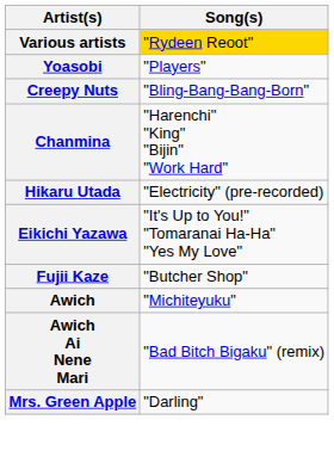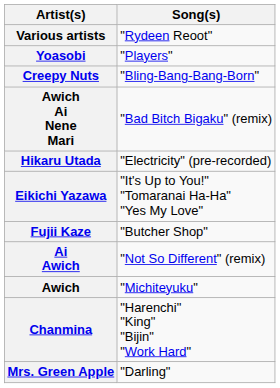 <table class="wikitable plainrowheaders">
 <tr>
 <th scope="col">Artist(s)</th>
 <th scope="col">Song(s)</th>
 </tr>
 <tr>
 <th scope="row">Various artists</th>
-<td style="background: gold;">"<a href='#'>Rydeen</a> Reoot"</td>
+<td>"<a href='#'>Rydeen</a> Reoot"</td>
 </tr>
 <tr>
 <th scope="row"><a href='#'>Yoasobi</a></th>
 <td>"<a href='#'>Players</a>"</td>
 </tr>
 <tr>
 <th scope="row"><a href='#'>Creepy Nuts</a></th>
 <td>"<a href='#'>Bling-Bang-Bang-Born</a>"</td>
 </tr>
 <tr>
-<th scope="row"><a href='#'>Chanmina</a></th>
-<td>"Harenchi"<br>"King"<br>"Bijin"<br>"<a href='#'>Work Hard</a>"</td>
+<th scope="row">Awich<br>Ai<br>Nene<br>Mari</th>
+<td>"<a href='#'>Bad Bitch Bigaku</a>" (remix)</td>
 </tr>
 <tr>
 <th scope="row"><a href='#'>Hikaru Utada</a></th>
 <td>"Electricity" (pre-recorded)</td>
 </tr>
 <tr>
 <th scope="row"><a href='#'>Eikichi Yazawa</a></th>
 <td>"It's Up to You!"<br>"Tomaranai Ha-Ha"<br>"Yes My Love"</td>
 </tr>
 <tr>
 <th scope="row"><a href='#'>Fujii Kaze</a></th>
 <td>"Butcher Shop"</td>
 </tr>
 <tr>
+<th scope="row"><a href='#'>Ai</a><br><a href='#'>Awich</a></th>
+<td>"<a href='#'>Not So Different</a>" (remix)</td>
+</tr>
+<tr>
 <th scope="row">Awich</th>
 <td>"<a href='#'>Michiteyuku</a>"</td>
 </tr>
 <tr>
-<th scope="row">Awich<br>Ai<br>Nene<br>Mari</th>
-<td>"<a href='#'>Bad Bitch Bigaku</a>" (remix)</td>
+<th scope="row"><a href='#'>Chanmina</a></th>
+<td>"Harenchi"<br>"King"<br>"Bijin"<br>"<a href='#'>Work Hard</a>"</td>
 </tr>
 <tr>
 <th scope="row"><a href='#'>Mrs. Green Apple</a></th>
 <td>"Darling"</td>
 </tr>
 </table>
